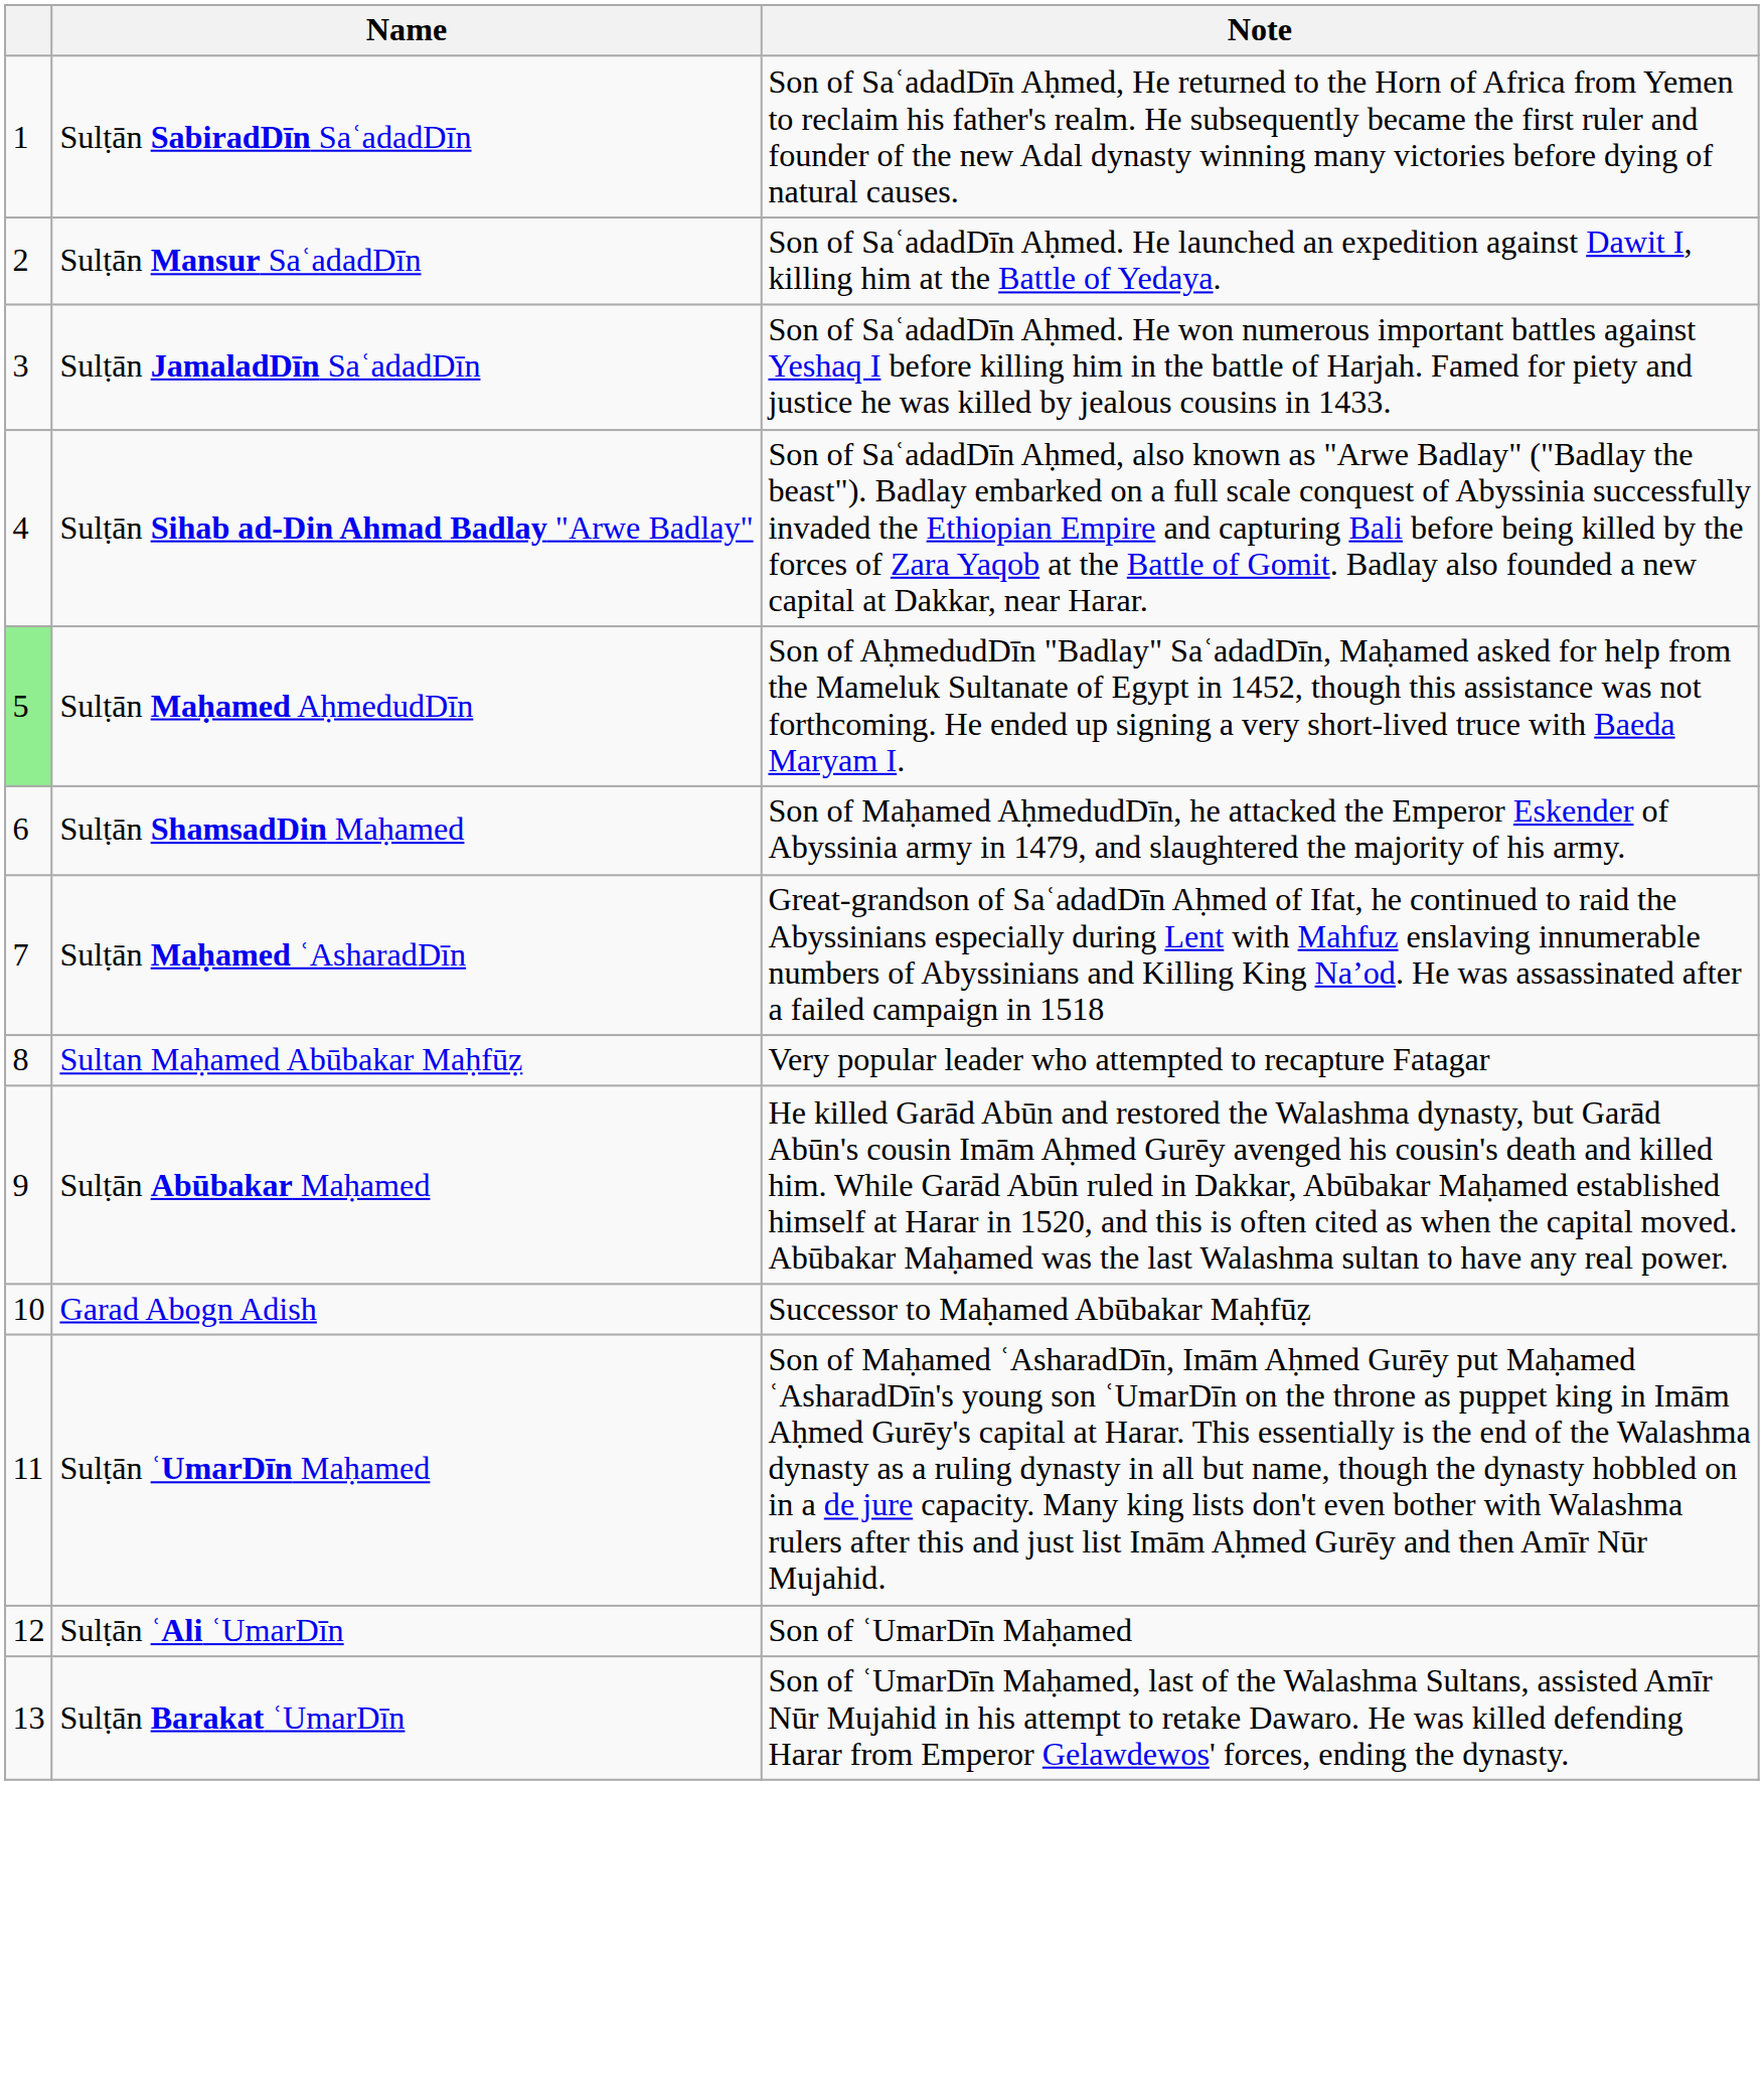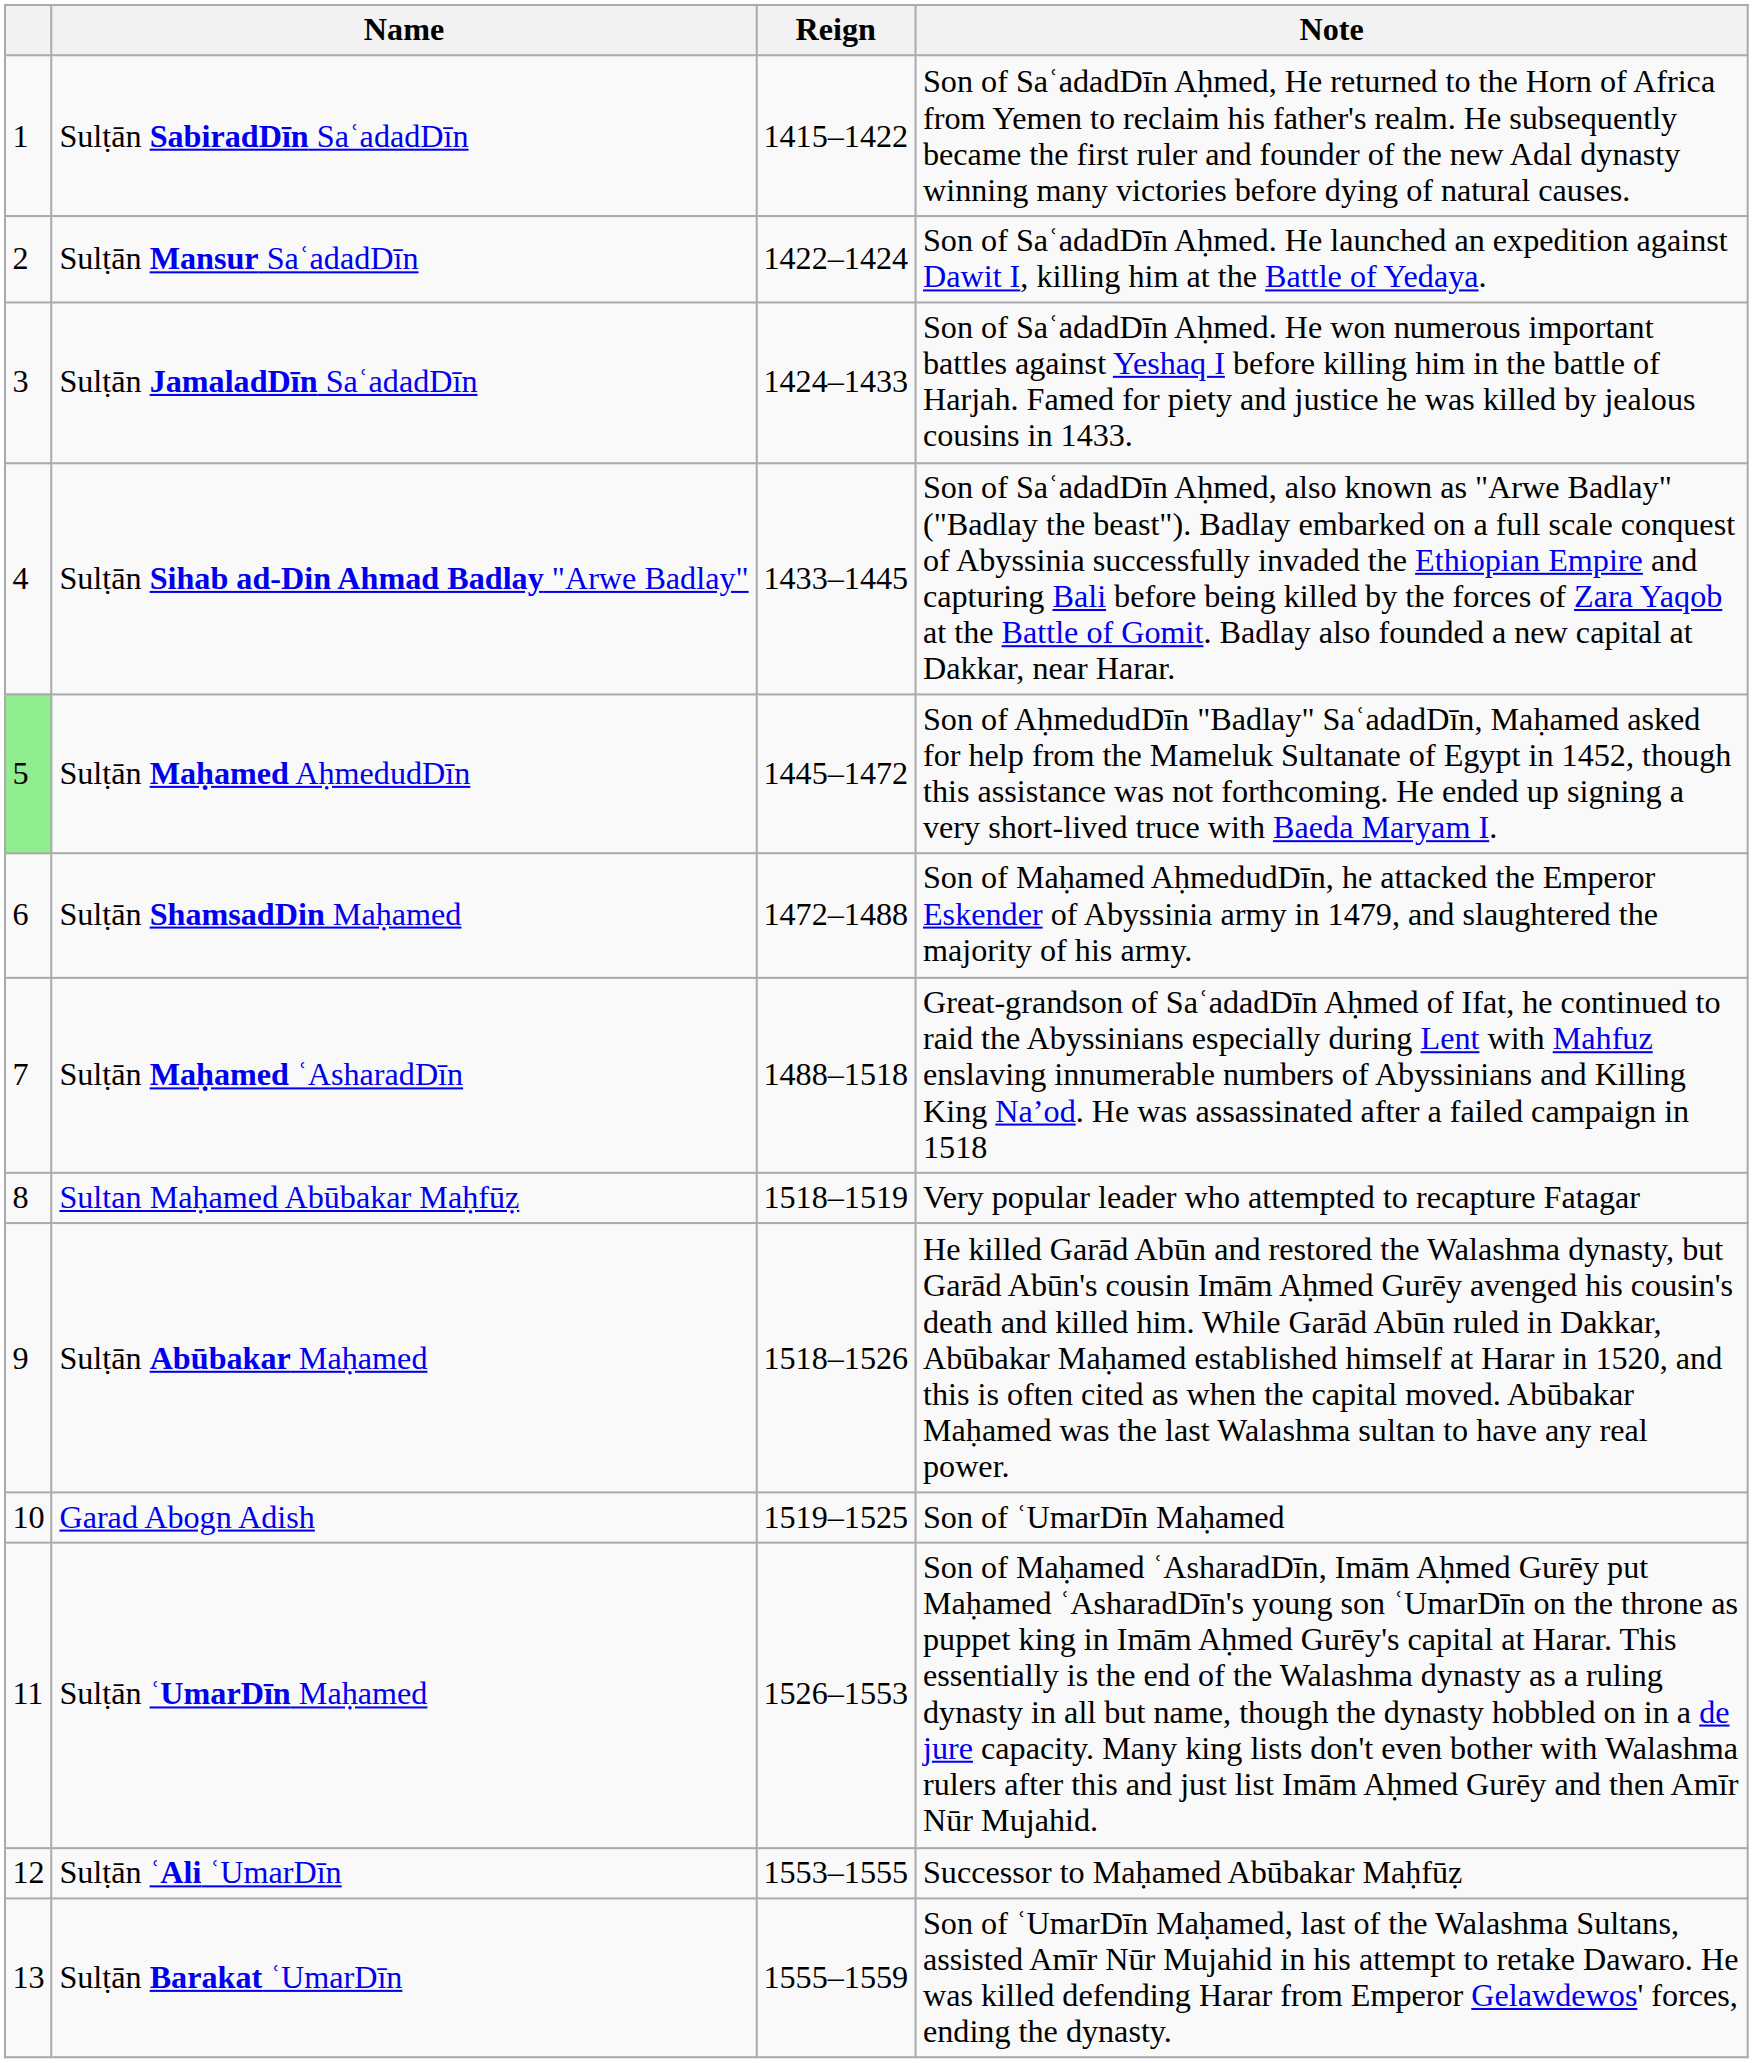 <table class="wikitable">
 <tr>
 <th></th>
 <th>Name</th>
+<th>Reign</th>
 <th>Note</th>
 </tr>
 <tr>
 <td>1</td>
 <td style=white-space:nowrap>Sulṭān <a href='#'><strong>SabiradDīn</strong> SaʿadadDīn</a></td>
+<td style=white-space:nowrap>1415–1422</td>
 <td>Son of SaʿadadDīn Aḥmed,  He returned to the Horn of Africa from Yemen to reclaim his father's realm. He subsequently became the first ruler and founder of the new Adal dynasty winning many victories before dying of natural causes.</td>
 </tr>
 <tr>
 <td>2</td>
 <td style=white-space:nowrap>Sulṭān <a href='#'><strong>Mansur</strong> SaʿadadDīn</a></td>
+<td style=white-space:nowrap>1422–1424</td>
 <td>Son of SaʿadadDīn Aḥmed.  He launched an expedition against <a href='#'>Dawit I</a>, killing him at the <a href='#'>Battle of Yedaya</a>.</td>
 </tr>
 <tr>
 <td>3</td>
 <td style=white-space:nowrap>Sulṭān <a href='#'><strong>JamaladDīn</strong> SaʿadadDīn</a></td>
+<td style=white-space:nowrap>1424–1433</td>
 <td>Son of SaʿadadDīn Aḥmed. He won numerous important battles against <a href='#'>Yeshaq I</a> before killing him in the battle of Harjah. Famed for piety and justice he was killed by jealous cousins in 1433.</td>
 </tr>
 <tr>
 <td>4</td>
 <td style=white-space:nowrap>Sulṭān <a href='#'><strong>Sihab ad-Din Ahmad Badlay</strong> "Arwe Badlay"</a></td>
+<td style=white-space:nowrap>1433–1445</td>
 <td>Son of SaʿadadDīn Aḥmed, also known as "Arwe Badlay" ("Badlay the beast"). Badlay embarked on a full scale conquest of Abyssinia successfully invaded the <a href='#'>Ethiopian Empire</a> and capturing <a href='#'>Bali</a> before being killed by the forces of <a href='#'>Zara Yaqob</a> at the <a href='#'>Battle of Gomit</a>. Badlay also founded a new capital at Dakkar, near Harar.</td>
 </tr>
 <tr>
 <td style="background: lightgreen;">5</td>
 <td style=white-space:nowrap>Sulṭān <a href='#'><strong>Maḥamed</strong> AḥmedudDīn</a></td>
+<td style=white-space:nowrap>1445–1472</td>
 <td>Son of AḥmedudDīn "Badlay" SaʿadadDīn, Maḥamed asked for help from the Mameluk Sultanate of Egypt in 1452, though this assistance was not forthcoming.  He ended up signing a very short-lived truce with <a href='#'>Baeda Maryam I</a>.</td>
 </tr>
 <tr>
 <td>6</td>
 <td style=white-space:nowrap>Sulṭān <a href='#'><strong>ShamsadDin</strong> Maḥamed</a></td>
+<td style=white-space:nowrap>1472–1488</td>
 <td>Son of Maḥamed AḥmedudDīn, he attacked the Emperor <a href='#'>Eskender</a> of Abyssinia army in 1479, and slaughtered the majority of his army.</td>
 </tr>
 <tr>
 <td>7</td>
 <td style=white-space:nowrap>Sulṭān <a href='#'><strong>Maḥamed</strong> ʿAsharadDīn</a></td>
+<td style=white-space:nowrap>1488–1518</td>
 <td>Great-grandson of SaʿadadDīn Aḥmed of Ifat, he continued to raid the Abyssinians especially during <a href='#'>Lent</a> with <a href='#'>Mahfuz</a> enslaving innumerable numbers of Abyssinians and Killing King <a href='#'>Na’od</a>. He was assassinated after a failed campaign in 1518</td>
 </tr>
 <tr>
 <td>8</td>
 <td style=white-space:nowrap><a href='#'>Sultan Maḥamed Abūbakar Maḥfūẓ</a></td>
+<td style=white-space:nowrap>1518–1519</td>
 <td>Very popular leader who attempted to recapture Fatagar</td>
 </tr>
 <tr>
 <td>9</td>
 <td style=white-space:nowrap>Sulṭān <a href='#'><strong>Abūbakar</strong> Maḥamed</a></td>
+<td style=white-space:nowrap>1518–1526</td>
 <td>He killed Garād Abūn and restored the Walashma dynasty, but Garād Abūn's cousin Imām Aḥmed Gurēy avenged his cousin's death and killed him.  While Garād Abūn ruled in Dakkar, Abūbakar Maḥamed established himself at Harar in 1520, and this is often cited as when the capital moved.  Abūbakar Maḥamed was the last Walashma sultan to have any real power.</td>
 </tr>
 <tr>
 <td>10</td>
 <td style=white-space:nowrap><a href='#'>Garad Abogn Adish</a></td>
-<td>Successor to Maḥamed Abūbakar Maḥfūẓ</td>
+<td style=white-space:nowrap>1519–1525</td>
+<td>Son of ʿUmarDīn Maḥamed</td>
 </tr>
 <tr>
 <td>11</td>
 <td style=white-space:nowrap>Sulṭān <a href='#'><strong>ʿUmarDīn</strong> Maḥamed</a></td>
+<td style=white-space:nowrap>1526–1553</td>
 <td>Son of Maḥamed ʿAsharadDīn, Imām Aḥmed Gurēy put Maḥamed ʿAsharadDīn's young son ʿUmarDīn on the throne as puppet king in Imām Aḥmed Gurēy's capital at Harar.  This essentially is the end of the Walashma dynasty as a ruling dynasty in all but name, though the dynasty hobbled on in a <a href='#'>de jure</a> capacity.  Many king lists don't even bother with Walashma rulers after this and just list Imām Aḥmed Gurēy and then Amīr Nūr Mujahid.</td>
 </tr>
 <tr>
 <td>12</td>
 <td style=white-space:nowrap>Sulṭān <a href='#'><strong>ʿAli</strong> ʿUmarDīn</a></td>
-<td>Son of ʿUmarDīn Maḥamed</td>
+<td style=white-space:nowrap>1553–1555</td>
+<td>Successor to Maḥamed Abūbakar Maḥfūẓ</td>
 </tr>
 <tr>
 <td>13</td>
 <td style=white-space:nowrap>Sulṭān <a href='#'><strong>Barakat</strong> ʿUmarDīn</a></td>
+<td style=white-space:nowrap>1555–1559</td>
 <td>Son of ʿUmarDīn Maḥamed, last of the Walashma Sultans, assisted Amīr Nūr Mujahid in his attempt to retake Dawaro.  He was killed defending Harar from Emperor <a href='#'>Gelawdewos</a>' forces, ending the dynasty.</td>
 </tr>
 </table>
